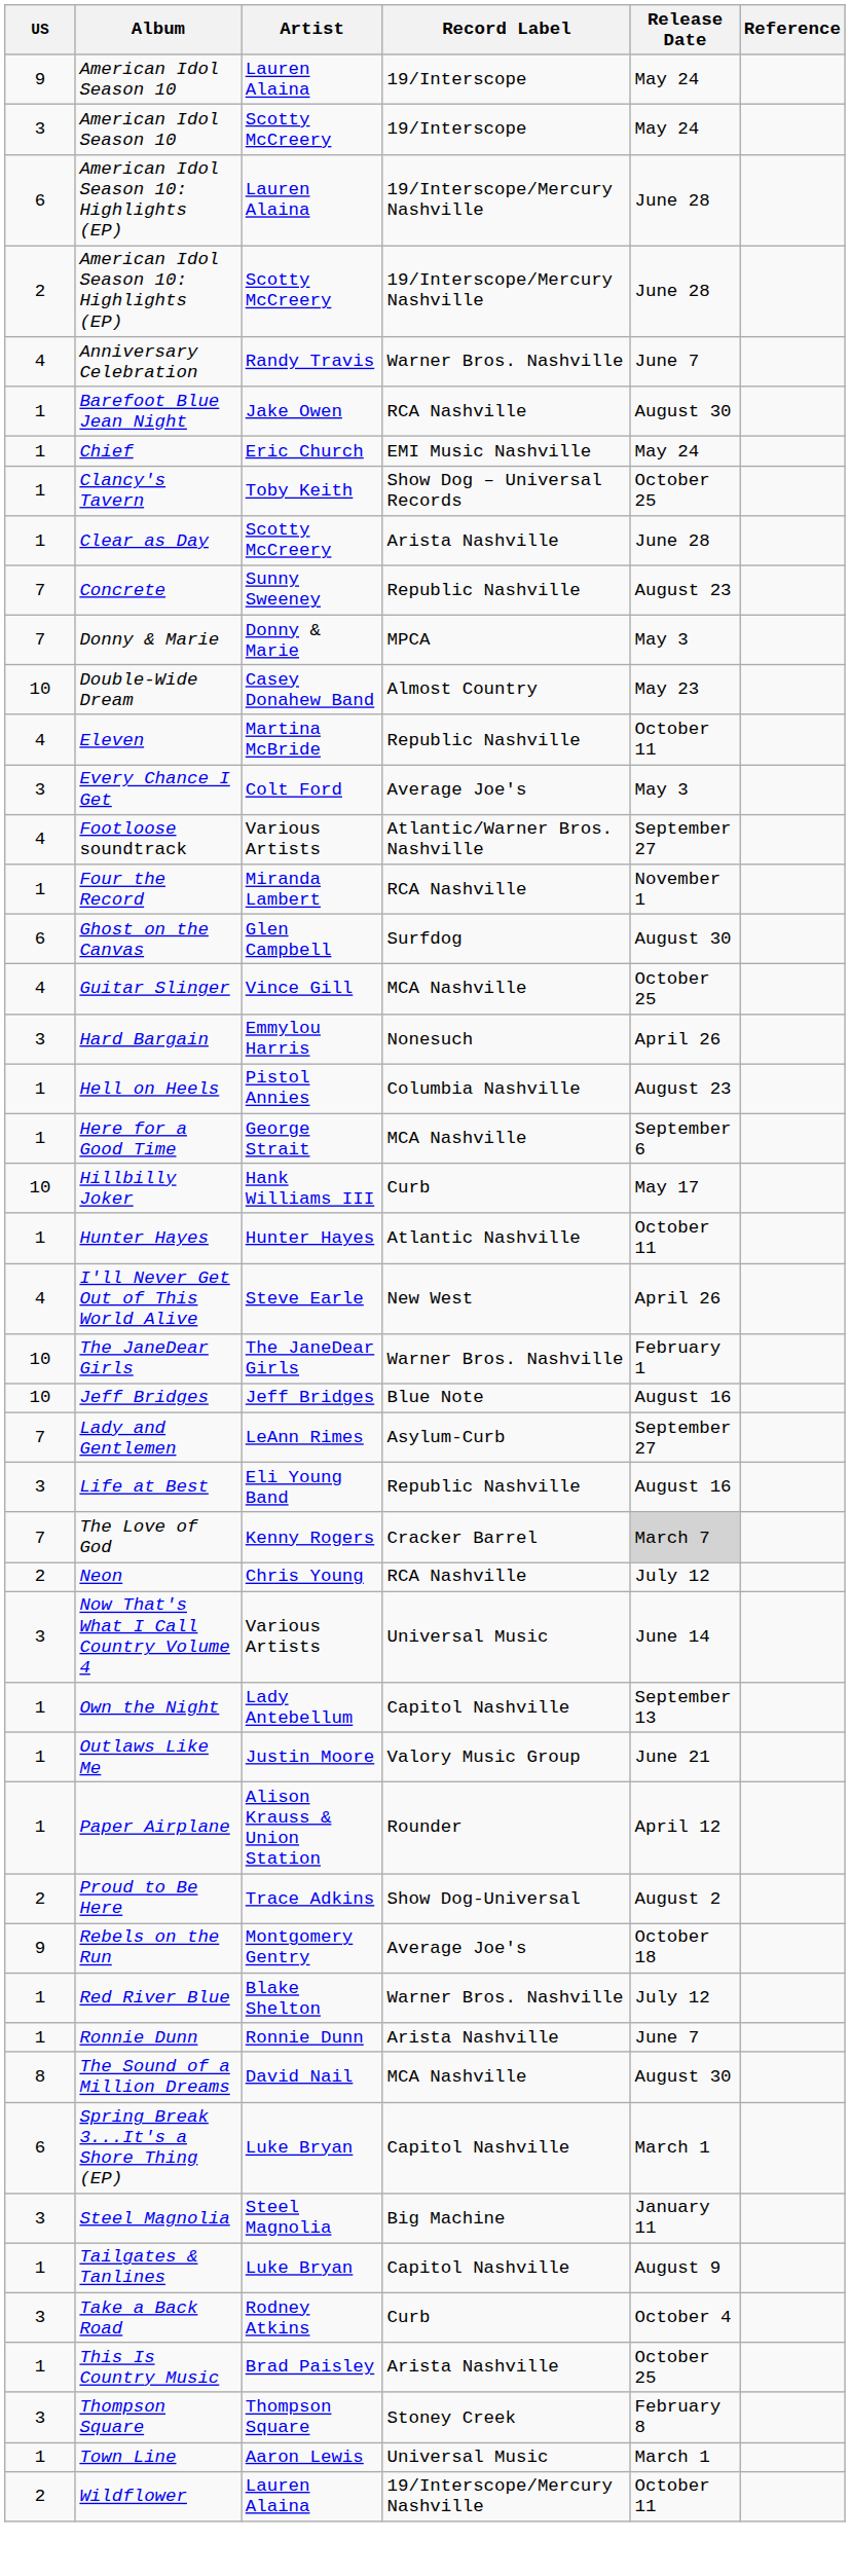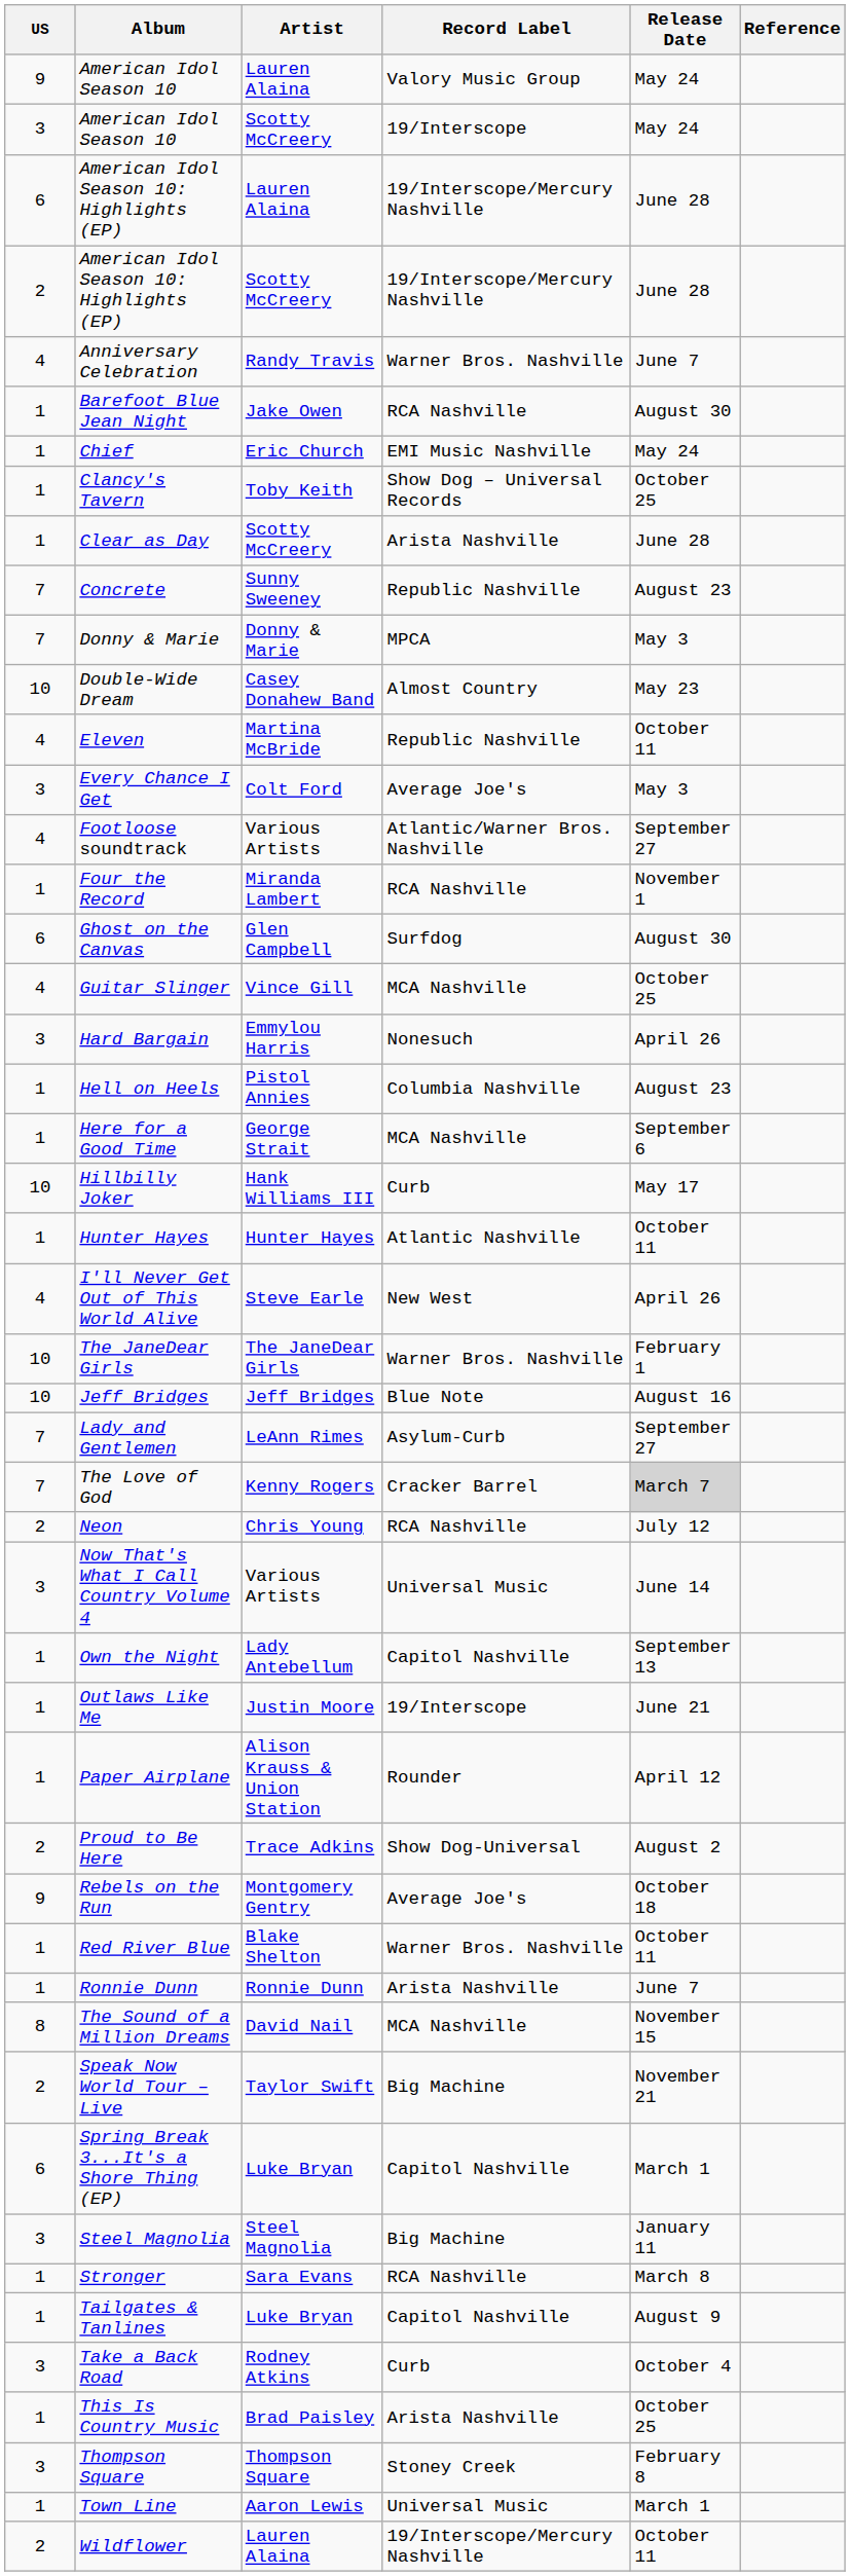 <table class="wikitable sortable">
 <tr>
 <th width=45><small>US</small></th>
 <th>Album</th>
 <th>Artist</th>
 <th>Record Label</th>
 <th>Release Date</th>
 <th>Reference</th>
 </tr>
 <tr>
 <td align=center>9</td>
 <td><em>American Idol Season 10</em></td>
 <td><a href='#'>Lauren Alaina</a></td>
-<td>19/Interscope</td>
+<td>Valory Music Group</td>
 <td>May 24</td>
 <td></td>
 </tr>
 <tr>
 <td align=center>3</td>
 <td><em>American Idol Season 10</em></td>
 <td><a href='#'>Scotty McCreery</a></td>
 <td>19/Interscope</td>
 <td>May 24</td>
 <td></td>
 </tr>
 <tr>
 <td align=center>6</td>
 <td><em>American Idol Season 10: Highlights (EP)</em></td>
 <td><a href='#'>Lauren Alaina</a></td>
 <td>19/Interscope/Mercury Nashville</td>
 <td>June 28</td>
 <td></td>
 </tr>
 <tr>
 <td align=center>2</td>
 <td><em>American Idol Season 10: Highlights (EP)</em></td>
 <td><a href='#'>Scotty McCreery</a></td>
 <td>19/Interscope/Mercury Nashville</td>
 <td>June 28</td>
 <td></td>
 </tr>
 <tr>
 <td align=center>4</td>
 <td><em>Anniversary Celebration</em></td>
 <td><a href='#'>Randy Travis</a></td>
 <td>Warner Bros. Nashville</td>
 <td>June 7</td>
 <td></td>
 </tr>
 <tr>
 <td align=center>1</td>
 <td><em><a href='#'>Barefoot Blue Jean Night</a></em></td>
 <td><a href='#'>Jake Owen</a></td>
 <td>RCA Nashville</td>
 <td>August 30</td>
 <td align=center></td>
 </tr>
 <tr>
 <td align=center>1</td>
 <td><em><a href='#'>Chief</a></em></td>
 <td><a href='#'>Eric Church</a></td>
 <td>EMI Music Nashville</td>
 <td>May 24</td>
 <td align=center></td>
 </tr>
 <tr>
 <td align=center>1</td>
 <td><em><a href='#'>Clancy's Tavern</a></em></td>
 <td><a href='#'>Toby Keith</a></td>
 <td>Show Dog – Universal Records</td>
 <td>October 25</td>
 <td></td>
 </tr>
 <tr>
 <td align=center>1</td>
 <td><em><a href='#'>Clear as Day</a></em></td>
 <td><a href='#'>Scotty McCreery</a></td>
 <td>Arista Nashville</td>
 <td>June 28</td>
 <td align=center></td>
 </tr>
 <tr>
 <td align=center>7</td>
 <td><em><a href='#'>Concrete</a></em></td>
 <td><a href='#'>Sunny Sweeney</a></td>
 <td>Republic Nashville</td>
 <td>August 23</td>
 <td align=center></td>
 </tr>
 <tr>
 <td align=center>7</td>
 <td><em>Donny & Marie</em></td>
 <td><a href='#'>Donny</a> & <a href='#'>Marie</a></td>
 <td>MPCA</td>
 <td>May 3</td>
 <td></td>
 </tr>
 <tr>
 <td align=center>10</td>
 <td><em>Double-Wide Dream</em></td>
 <td><a href='#'>Casey Donahew Band</a></td>
 <td>Almost Country</td>
 <td>May 23</td>
 <td></td>
 </tr>
 <tr>
 <td align=center>4</td>
 <td><em><a href='#'>Eleven</a></em></td>
 <td><a href='#'>Martina McBride</a></td>
 <td>Republic Nashville</td>
 <td>October 11</td>
 <td></td>
 </tr>
 <tr>
 <td align=center>3</td>
 <td><em><a href='#'>Every Chance I Get</a></em></td>
 <td><a href='#'>Colt Ford</a></td>
 <td>Average Joe's</td>
 <td>May 3</td>
 <td align=center></td>
 </tr>
 <tr>
 <td align=center>4</td>
 <td><em><a href='#'>Footloose</a></em> soundtrack</td>
 <td>Various Artists</td>
 <td>Atlantic/Warner Bros. Nashville</td>
 <td>September 27</td>
 <td align=center></td>
 </tr>
 <tr>
 <td align=center>1</td>
 <td><em><a href='#'>Four the Record</a></em></td>
 <td><a href='#'>Miranda Lambert</a></td>
 <td>RCA Nashville</td>
 <td>November 1</td>
 <td align=center></td>
 </tr>
 <tr>
 <td align=center>6</td>
 <td><em><a href='#'>Ghost on the Canvas</a></em></td>
 <td><a href='#'>Glen Campbell</a></td>
 <td>Surfdog</td>
 <td>August 30</td>
 <td align=center></td>
 </tr>
 <tr>
 <td align=center>4</td>
 <td><em><a href='#'>Guitar Slinger</a></em></td>
 <td><a href='#'>Vince Gill</a></td>
 <td>MCA Nashville</td>
 <td>October 25</td>
 <td align=center></td>
 </tr>
 <tr>
 <td align=center>3</td>
 <td><em><a href='#'>Hard Bargain</a></em></td>
 <td><a href='#'>Emmylou Harris</a></td>
 <td>Nonesuch</td>
 <td>April 26</td>
 <td></td>
 </tr>
 <tr>
 <td align=center>1</td>
 <td><em><a href='#'>Hell on Heels</a></em></td>
 <td><a href='#'>Pistol Annies</a></td>
 <td>Columbia Nashville</td>
 <td>August 23</td>
 <td align=center></td>
 </tr>
 <tr>
 <td align=center>1</td>
 <td><em><a href='#'>Here for a Good Time</a></em></td>
 <td><a href='#'>George Strait</a></td>
 <td>MCA Nashville</td>
 <td>September 6</td>
 <td align=center></td>
 </tr>
 <tr>
 <td align=center>10</td>
 <td><em><a href='#'>Hillbilly Joker</a></em></td>
 <td><a href='#'>Hank Williams III</a></td>
 <td>Curb</td>
 <td>May 17</td>
 <td></td>
 </tr>
 <tr>
 <td align=center>1</td>
 <td><em><a href='#'>Hunter Hayes</a></em></td>
 <td><a href='#'>Hunter Hayes</a></td>
 <td>Atlantic Nashville</td>
 <td>October 11</td>
 <td></td>
 </tr>
 <tr>
 <td align=center>4</td>
 <td><em><a href='#'>I'll Never Get Out of This World Alive</a></em></td>
 <td><a href='#'>Steve Earle</a></td>
 <td>New West</td>
 <td>April 26</td>
 <td></td>
 </tr>
 <tr>
 <td align=center>10</td>
 <td><em><a href='#'>The JaneDear Girls</a></em></td>
 <td><a href='#'>The JaneDear Girls</a></td>
 <td>Warner Bros. Nashville</td>
 <td>February 1</td>
 <td align=center></td>
 </tr>
 <tr>
 <td align=center>10</td>
 <td><em><a href='#'>Jeff Bridges</a></em></td>
 <td><a href='#'>Jeff Bridges</a></td>
 <td>Blue Note</td>
 <td>August 16</td>
 <td align=center></td>
 </tr>
 <tr>
 <td align=center>7</td>
 <td><em><a href='#'>Lady and Gentlemen</a></em></td>
 <td><a href='#'>LeAnn Rimes</a></td>
 <td>Asylum-Curb</td>
 <td>September 27</td>
 <td></td>
 </tr>
 <tr>
-<td align=center>3</td>
-<td><em><a href='#'>Life at Best</a></em></td>
-<td><a href='#'>Eli Young Band</a></td>
-<td>Republic Nashville</td>
-<td>August 16</td>
-<td></td>
-</tr>
-<tr>
 <td align=center>7</td>
 <td><em>The Love of God</em></td>
 <td><a href='#'>Kenny Rogers</a></td>
 <td>Cracker Barrel</td>
 <td style="background: lightgrey;">March 7</td>
 <td></td>
 </tr>
 <tr>
 <td align=center>2</td>
 <td><em><a href='#'>Neon</a></em></td>
 <td><a href='#'>Chris Young</a></td>
 <td>RCA Nashville</td>
 <td>July 12</td>
 <td align=center></td>
 </tr>
 <tr>
 <td align=center>3</td>
 <td><em><a href='#'>Now That's What I Call Country Volume 4</a></em></td>
 <td>Various Artists</td>
 <td>Universal Music</td>
 <td>June 14</td>
 <td></td>
 </tr>
 <tr>
 <td align=center>1</td>
 <td><em><a href='#'>Own the Night</a></em></td>
 <td><a href='#'>Lady Antebellum</a></td>
 <td>Capitol Nashville</td>
 <td>September 13</td>
 <td></td>
 </tr>
 <tr>
 <td align=center>1</td>
 <td><em><a href='#'>Outlaws Like Me</a></em></td>
 <td><a href='#'>Justin Moore</a></td>
-<td>Valory Music Group</td>
+<td>19/Interscope</td>
 <td>June 21</td>
 <td></td>
 </tr>
 <tr>
 <td align=center>1</td>
 <td><em><a href='#'>Paper Airplane</a></em></td>
 <td><a href='#'>Alison Krauss & Union Station</a></td>
 <td>Rounder</td>
 <td>April 12</td>
 <td></td>
 </tr>
 <tr>
 <td align=center>2</td>
 <td><em><a href='#'>Proud to Be Here</a></em></td>
 <td><a href='#'>Trace Adkins</a></td>
 <td>Show Dog-Universal</td>
 <td>August 2</td>
 <td align=center></td>
 </tr>
 <tr>
 <td align=center>9</td>
 <td><em><a href='#'>Rebels on the Run</a></em></td>
 <td><a href='#'>Montgomery Gentry</a></td>
 <td>Average Joe's</td>
 <td>October 18</td>
 <td></td>
 </tr>
 <tr>
 <td align=center>1</td>
 <td><em><a href='#'>Red River Blue</a></em></td>
 <td><a href='#'>Blake Shelton</a></td>
 <td>Warner Bros. Nashville</td>
-<td>July 12</td>
+<td>October 11</td>
 <td align=center></td>
 </tr>
 <tr>
 <td align=center>1</td>
 <td><em><a href='#'>Ronnie Dunn</a></em></td>
 <td><a href='#'>Ronnie Dunn</a></td>
 <td>Arista Nashville</td>
 <td>June 7</td>
 <td></td>
 </tr>
 <tr>
 <td align=center>8</td>
 <td><em><a href='#'>The Sound of a Million Dreams</a></em></td>
 <td><a href='#'>David Nail</a></td>
 <td>MCA Nashville</td>
-<td>August 30</td>
+<td>November 15</td>
 <td align=center></td>
+</tr>
+<tr>
+<td align=center>2</td>
+<td><em><a href='#'>Speak Now World Tour – Live</a></em></td>
+<td><a href='#'>Taylor Swift</a></td>
+<td>Big Machine</td>
+<td>November 21</td>
+<td></td>
 </tr>
 <tr>
 <td align=center>6</td>
 <td><em><a href='#'>Spring Break 3...It's a Shore Thing</a> (EP)</em></td>
 <td><a href='#'>Luke Bryan</a></td>
 <td>Capitol Nashville</td>
 <td>March 1</td>
 <td></td>
 </tr>
 <tr>
 <td align=center>3</td>
 <td><em><a href='#'>Steel Magnolia</a></em></td>
 <td><a href='#'>Steel Magnolia</a></td>
 <td>Big Machine</td>
 <td>January 11</td>
 <td align=center></td>
+</tr>
+<tr>
+<td align=center>1</td>
+<td><em><a href='#'>Stronger</a></em></td>
+<td><a href='#'>Sara Evans</a></td>
+<td>RCA Nashville</td>
+<td>March 8</td>
+<td></td>
 </tr>
 <tr>
 <td align=center>1</td>
 <td><em><a href='#'>Tailgates & Tanlines</a></em></td>
 <td><a href='#'>Luke Bryan</a></td>
 <td>Capitol Nashville</td>
 <td>August 9</td>
 <td align=center></td>
 </tr>
 <tr>
 <td align=center>3</td>
 <td><em><a href='#'>Take a Back Road</a></em></td>
 <td><a href='#'>Rodney Atkins</a></td>
 <td>Curb</td>
 <td>October 4</td>
 <td align=center></td>
 </tr>
 <tr>
 <td align=center>1</td>
 <td><em><a href='#'>This Is Country Music</a></em></td>
 <td><a href='#'>Brad Paisley</a></td>
 <td>Arista Nashville</td>
 <td>October 25</td>
 <td align=center></td>
 </tr>
 <tr>
 <td align=center>3</td>
 <td><em><a href='#'>Thompson Square</a></em></td>
 <td><a href='#'>Thompson Square</a></td>
 <td>Stoney Creek</td>
 <td>February 8</td>
 <td align=center></td>
 </tr>
 <tr>
 <td align=center>1</td>
 <td><em><a href='#'>Town Line</a></em></td>
 <td><a href='#'>Aaron Lewis</a></td>
 <td>Universal Music</td>
 <td>March 1</td>
 <td></td>
 </tr>
 <tr>
 <td align=center>2</td>
 <td><em><a href='#'>Wildflower</a></em></td>
 <td><a href='#'>Lauren Alaina</a></td>
 <td>19/Interscope/Mercury Nashville</td>
 <td>October 11</td>
 <td></td>
 </tr>
 </table>
